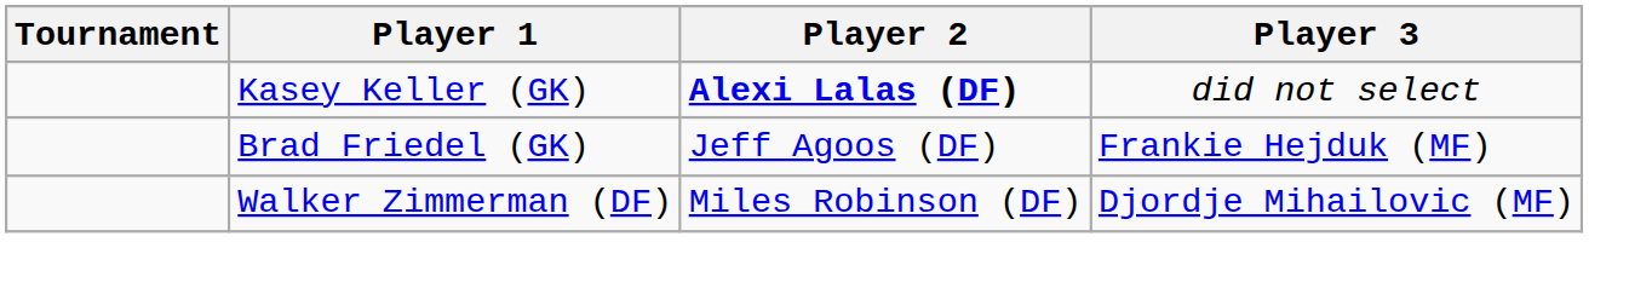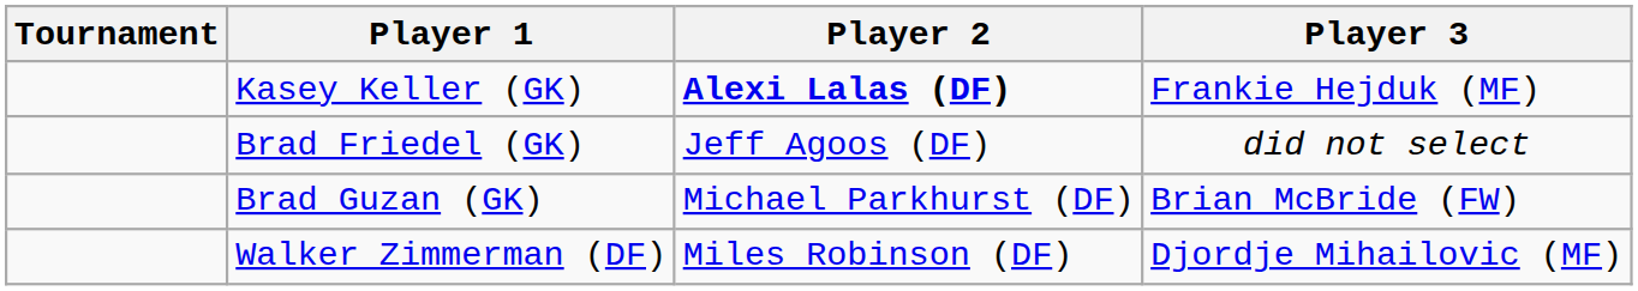 <table class="wikitable">
 <tr>
 <th>Tournament</th>
 <th>Player 1</th>
 <th>Player 2</th>
 <th>Player 3</th>
 </tr>
 <tr>
 <td></td>
 <td><a href='#'>Kasey Keller</a> (<a href='#'>GK</a>)</td>
 <td><strong><a href='#'>Alexi Lalas</a> (<a href='#'>DF</a>)</strong></td>
-<td align="center"><em>did not select</em></td>
+<td><a href='#'>Frankie Hejduk</a> (<a href='#'>MF</a>)</td>
 </tr>
 <tr>
 <td></td>
 <td><a href='#'>Brad Friedel</a> (<a href='#'>GK</a>)</td>
 <td><a href='#'>Jeff Agoos</a> (<a href='#'>DF</a>)</td>
-<td><a href='#'>Frankie Hejduk</a> (<a href='#'>MF</a>)</td>
+<td align="center"><em>did not select</em></td>
+</tr>
+<tr>
+<td></td>
+<td><a href='#'>Brad Guzan</a> (<a href='#'>GK</a>)</td>
+<td><a href='#'>Michael Parkhurst</a> (<a href='#'>DF</a>)</td>
+<td><a href='#'>Brian McBride</a> (<a href='#'>FW</a>)</td>
 </tr>
 <tr>
 <td></td>
 <td><a href='#'>Walker Zimmerman</a> (<a href='#'>DF</a>)</td>
 <td><a href='#'>Miles Robinson</a> (<a href='#'>DF</a>)</td>
 <td><a href='#'>Djordje Mihailovic</a> (<a href='#'>MF</a>)</td>
 </tr>
 </table>
